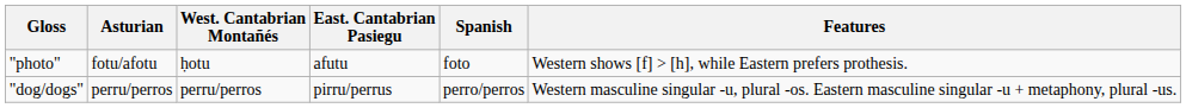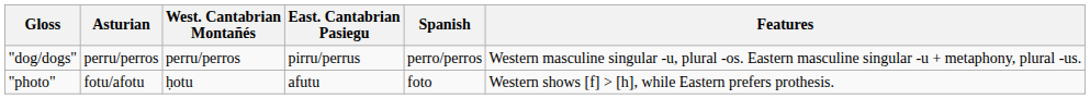 <table class="wikitable" border="1">
 <tr>
 <th>Gloss</th>
 <th>Asturian</th>
 <th>West. Cantabrian<br><span>Montañés</span></th>
 <th>East. Cantabrian<br><span>Pasiegu</span></th>
 <th>Spanish</th>
 <th>Features</th>
 </tr>
 <tr>
+<td>"dog/dogs"</td>
+<td>perru/perros</td>
+<td>perru/perros</td>
+<td>pirru/perrus </td>
+<td>perro/perros</td>
+<td>Western masculine singular -u, plural -os. Eastern masculine singular -u + metaphony, plural -us.</td>
+</tr>
+<tr>
 <td>"photo"</td>
 <td>fotu/afotu</td>
 <td>ḥotu</td>
 <td>afutu </td>
 <td>foto</td>
 <td>Western shows [f] > [h], while Eastern prefers prothesis.</td>
 </tr>
-<tr>
-<td>"dog/dogs"</td>
-<td>perru/perros</td>
-<td>perru/perros</td>
-<td>pirru/perrus </td>
-<td>perro/perros</td>
-<td>Western masculine singular -u, plural -os. Eastern masculine singular -u + metaphony, plural -us.</td>
-</tr>
 </table>
